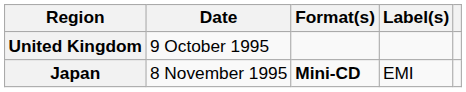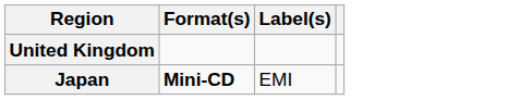 <table class="wikitable plainrowheaders">
 <tr>
 <th scope="col">Region</th>
-<th scope="col">Date</th>
 <th scope="col">Format(s)</th>
 <th scope="col">Label(s)</th>
 <th scope="col"></th>
 </tr>
 <tr>
 <th scope="row">United Kingdom</th>
-<td>9 October 1995</td>
 <td></td>
 <td></td>
 <td></td>
 </tr>
 <tr>
 <th scope="row">Japan</th>
-<td>8 November 1995</td>
 <td><strong>Mini-CD</strong></td>
 <td>EMI</td>
 <td></td>
 </tr>
 </table>
